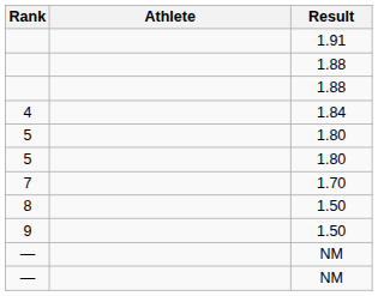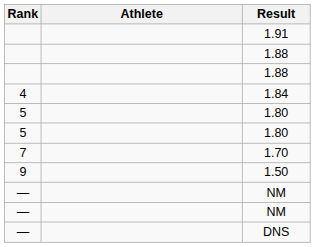 <table class=wikitable style="text-align:center">
 <tr>
 <th width=40>Rank</th>
 <th width=250>Athlete</th>
 <th width=80>Result</th>
 </tr>
 <tr>
 <td></td>
 <td align=left></td>
 <td>1.91</td>
 </tr>
 <tr>
 <td></td>
 <td align=left></td>
 <td>1.88</td>
 </tr>
 <tr>
 <td></td>
 <td align=left></td>
 <td>1.88</td>
 </tr>
 <tr>
 <td>4</td>
 <td align=left></td>
 <td>1.84</td>
 </tr>
 <tr>
 <td>5</td>
 <td align=left></td>
 <td>1.80</td>
 </tr>
 <tr>
 <td>5</td>
 <td align=left></td>
 <td>1.80</td>
 </tr>
 <tr>
 <td>7</td>
 <td align=left></td>
 <td>1.70</td>
 </tr>
 <tr>
-<td>8</td>
-<td align=left></td>
-<td>1.50</td>
-</tr>
-<tr>
 <td>9</td>
 <td align=left></td>
 <td>1.50</td>
 </tr>
 <tr>
 <td>—</td>
 <td align=left></td>
 <td>NM</td>
 </tr>
 <tr>
 <td>—</td>
 <td align=left></td>
 <td>NM</td>
 </tr>
+<tr>
+<td>—</td>
+<td align=left></td>
+<td>DNS</td>
+</tr>
 </table>
